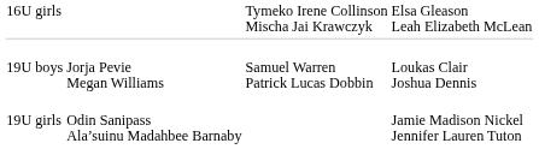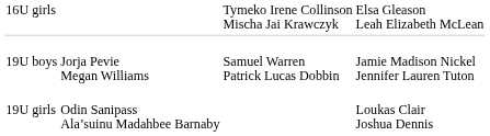 <table>
 <tr>
 <td>16U girls</td>
 <td valign=top></td>
 <td><br>Tymeko Irene Collinson<br>Mischa Jai Krawczyk</td>
 <td nowrap><br>Elsa Gleason<br>Leah Elizabeth McLean</td>
 </tr>
 <tr bgcolor=#dddddd>
 <td colspan=4></td>
 </tr>
 <tr>
 <td>19U boys</td>
 <td nowrap><br>Jorja Pevie<br>Megan Williams</td>
 <td nowrap><br>Samuel Warren<br>Patrick Lucas Dobbin</td>
-<td><br>Loukas Clair<br>Joshua Dennis</td>
+<td><br>Jamie Madison Nickel<br>Jennifer Lauren Tuton</td>
 </tr>
 <tr>
 <td>19U girls</td>
 <td><br>Odin Sanipass<br>Ala’suinu Madahbee Barnaby</td>
 <td valign=top></td>
-<td><br>Jamie Madison Nickel<br>Jennifer Lauren Tuton</td>
+<td><br>Loukas Clair<br>Joshua Dennis</td>
 </tr>
 </table>
